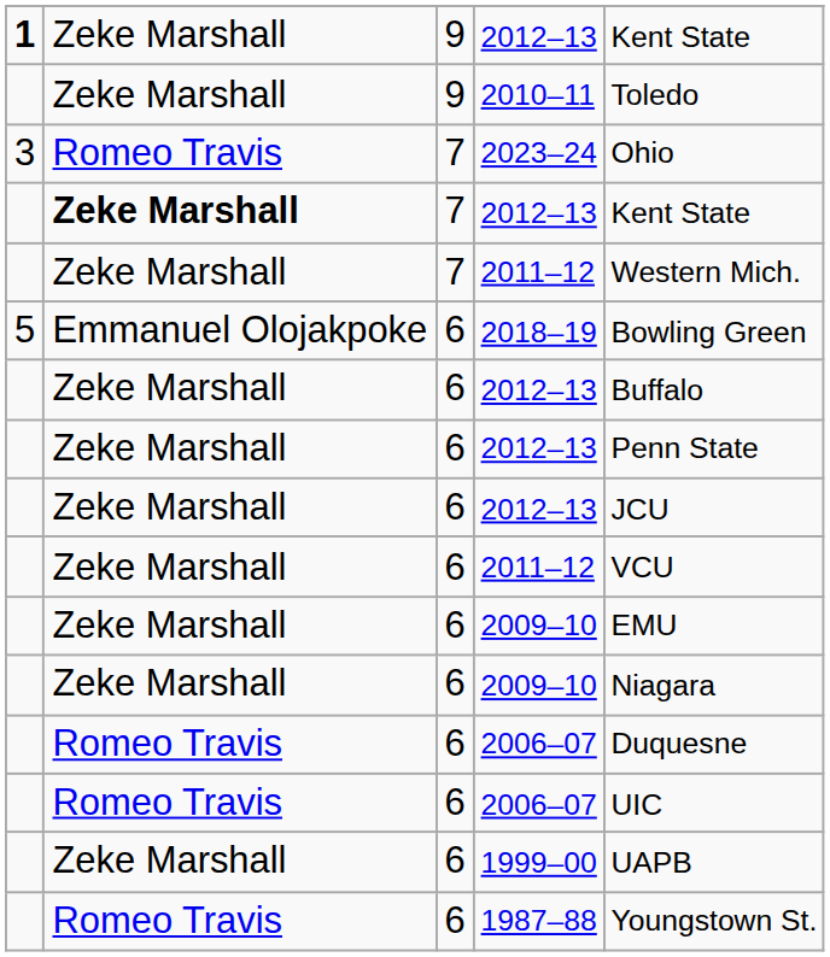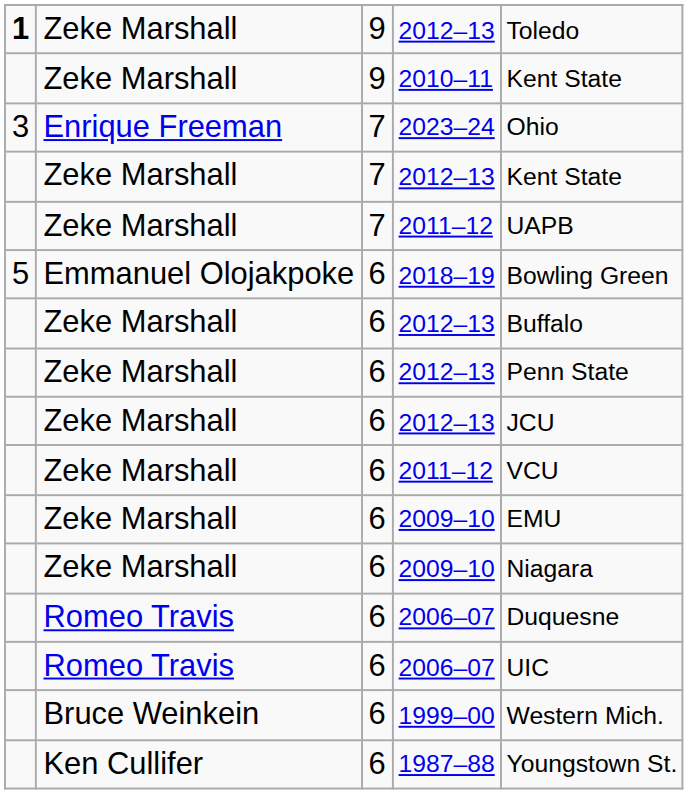 <table class="wikitable">
 <tr>
 </tr>
 <tr>
 <td><strong>1</strong></td>
 <td>Zeke Marshall</td>
 <td>9</td>
 <td style="font-size:80%;"><a href='#'>2012–13</a></td>
-<td style="font-size:80%;">Kent State</td>
+<td style="font-size:80%;">Toledo</td>
 </tr>
 <tr>
 <td></td>
 <td>Zeke Marshall</td>
 <td>9</td>
 <td style="font-size:80%;"><a href='#'>2010–11</a></td>
-<td style="font-size:80%;">Toledo</td>
+<td style="font-size:80%;">Kent State</td>
 </tr>
 <tr>
 <td>3</td>
-<td><a href='#'>Romeo Travis</a></td>
+<td><a href='#'>Enrique Freeman</a></td>
 <td>7</td>
 <td style="font-size:80%;"><a href='#'>2023–24</a></td>
 <td style="font-size:80%;">Ohio</td>
 </tr>
 <tr>
 <td></td>
-<td><strong>Zeke Marshall</strong></td>
+<td>Zeke Marshall</td>
 <td>7</td>
 <td style="font-size:80%;"><a href='#'>2012–13</a></td>
 <td style="font-size:80%;">Kent State</td>
 </tr>
 <tr>
 <td></td>
 <td>Zeke Marshall</td>
 <td>7</td>
 <td style="font-size:80%;"><a href='#'>2011–12</a></td>
-<td style="font-size:80%;">Western Mich.</td>
+<td style="font-size:80%;">UAPB</td>
 </tr>
 <tr>
 <td>5</td>
 <td>Emmanuel Olojakpoke</td>
 <td>6</td>
 <td style="font-size:80%;"><a href='#'>2018–19</a></td>
 <td style="font-size:80%;">Bowling Green</td>
 </tr>
 <tr>
 <td></td>
 <td>Zeke Marshall</td>
 <td>6</td>
 <td style="font-size:80%;"><a href='#'>2012–13</a></td>
 <td style="font-size:80%;">Buffalo</td>
 </tr>
 <tr>
 <td></td>
 <td>Zeke Marshall</td>
 <td>6</td>
 <td style="font-size:80%;"><a href='#'>2012–13</a></td>
 <td style="font-size:80%;">Penn State</td>
 </tr>
 <tr>
 <td></td>
 <td>Zeke Marshall</td>
 <td>6</td>
 <td style="font-size:80%;"><a href='#'>2012–13</a></td>
 <td style="font-size:80%;">JCU</td>
 </tr>
 <tr>
 <td></td>
 <td>Zeke Marshall</td>
 <td>6</td>
 <td style="font-size:80%;"><a href='#'>2011–12</a></td>
 <td style="font-size:80%;">VCU</td>
 </tr>
 <tr>
 <td></td>
 <td>Zeke Marshall</td>
 <td>6</td>
 <td style="font-size:80%;"><a href='#'>2009–10</a></td>
 <td style="font-size:80%;">EMU</td>
 </tr>
 <tr>
 <td></td>
 <td>Zeke Marshall</td>
 <td>6</td>
 <td style="font-size:80%;"><a href='#'>2009–10</a></td>
 <td style="font-size:80%;">Niagara</td>
 </tr>
 <tr>
 <td></td>
 <td><a href='#'>Romeo Travis</a></td>
 <td>6</td>
 <td style="font-size:80%;"><a href='#'>2006–07</a></td>
 <td style="font-size:80%;">Duquesne</td>
 </tr>
 <tr>
 <td></td>
 <td><a href='#'>Romeo Travis</a></td>
 <td>6</td>
 <td style="font-size:80%;"><a href='#'>2006–07</a></td>
 <td style="font-size:80%;">UIC</td>
 </tr>
 <tr>
 <td></td>
-<td>Zeke Marshall</td>
+<td>Bruce Weinkein</td>
 <td>6</td>
 <td style="font-size:80%;"><a href='#'>1999–00</a></td>
-<td style="font-size:80%;">UAPB</td>
+<td style="font-size:80%;">Western Mich.</td>
 </tr>
 <tr>
 <td></td>
-<td><a href='#'>Romeo Travis</a></td>
+<td>Ken Cullifer</td>
 <td>6</td>
 <td style="font-size:80%;"><a href='#'>1987–88</a></td>
 <td style="font-size:80%;">Youngstown St.</td>
 </tr>
 </table>
